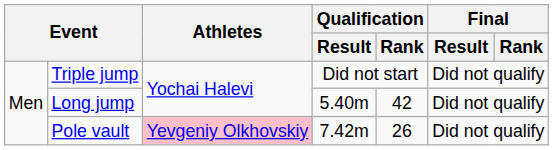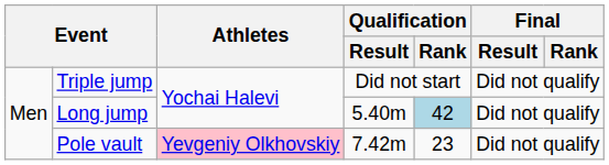 <table class="wikitable" border="1" style="font-size:90%">
 <tr>
 <th colspan="2" rowspan="2">Event</th>
 <th rowspan="2">Athletes</th>
 <th colspan="2">Qualification</th>
 <th colspan="2">Final</th>
 </tr>
 <tr>
 <th>Result</th>
 <th>Rank</th>
 <th>Result</th>
 <th>Rank</th>
 </tr>
 <tr>
 <td rowspan="3">Men</td>
 <td><a href='#'>Triple jump</a></td>
 <td rowspan=2><a href='#'>Yochai Halevi</a></td>
 <td colspan=2 align=center>Did not start</td>
 <td colspan=2 align=center>Did not qualify</td>
 </tr>
 <tr>
 <td><a href='#'>Long jump</a></td>
 <td align=center>5.40m</td>
-<td align=center>42</td>
+<td align=center style="background: lightblue;">42</td>
 <td colspan=2 align=center>Did not qualify</td>
 </tr>
 <tr>
 <td><a href='#'>Pole vault</a></td>
 <td style="background: pink;"><a href='#'>Yevgeniy Olkhovskiy</a></td>
 <td align=center>7.42m</td>
-<td align=center>26</td>
+<td align=center>23</td>
 <td colspan=2 align=center>Did not qualify</td>
 </tr>
 </table>
